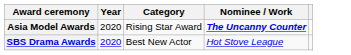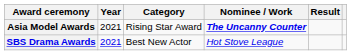 <table class="wikitable plainrowheaders sortable">
 <tr>
 <th scope="col">Award ceremony</th>
 <th scope="col">Year</th>
 <th scope="col">Category</th>
 <th scope="col">Nominee / Work</th>
+<th scope="col">Result</th>
 <th scope="col" class="unsortable"></th>
 </tr>
 <tr>
 <th scope="row">Asia Model Awards</th>
-<td style="text-align:center">2020</td>
+<td style="text-align:center">2021</td>
 <td>Rising Star Award</td>
 <td><strong><em><a href='#'>The Uncanny Counter</a></em></strong></td>
+<td></td>
 <td style="text-align:center"></td>
 </tr>
 <tr>
 <th scope="row"><a href='#'>SBS Drama Awards</a></th>
-<td style="text-align:center"><a href='#'>2020</a></td>
+<td style="text-align:center"><a href='#'>2021</a></td>
 <td>Best New Actor</td>
 <td><em><a href='#'>Hot Stove League</a></em></td>
+<td></td>
 <td style="text-align:center"></td>
 </tr>
 </table>
